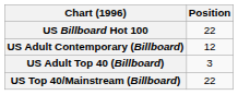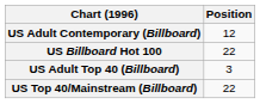 <table class="wikitable sortable plainrowheaders" style="text-align:center">
 <tr>
 <th>Chart (1996)</th>
 <th>Position</th>
 </tr>
 <tr>
+<th scope="row">US Adult Contemporary (<em>Billboard</em>)</th>
+<td>12</td>
+</tr>
+<tr>
 <th scope="row">US <em>Billboard</em> Hot 100</th>
 <td>22</td>
-</tr>
-<tr>
-<th scope="row">US Adult Contemporary (<em>Billboard</em>)</th>
-<td>12</td>
 </tr>
 <tr>
 <th scope="row">US Adult Top 40 (<em>Billboard</em>)</th>
 <td>3</td>
 </tr>
 <tr>
 <th scope="row">US Top 40/Mainstream (<em>Billboard</em>)</th>
 <td>22</td>
 </tr>
 </table>
